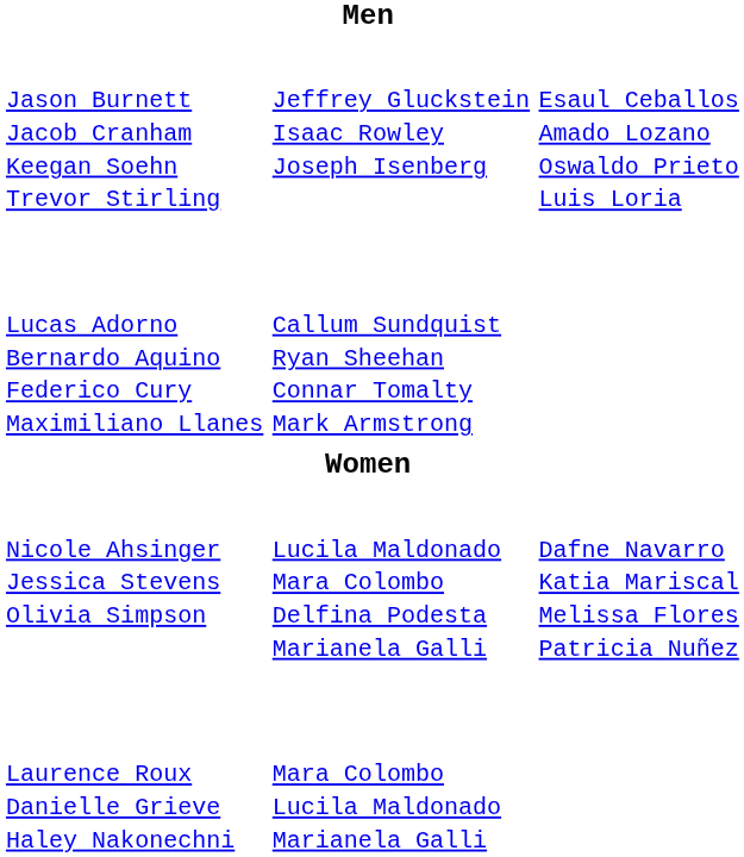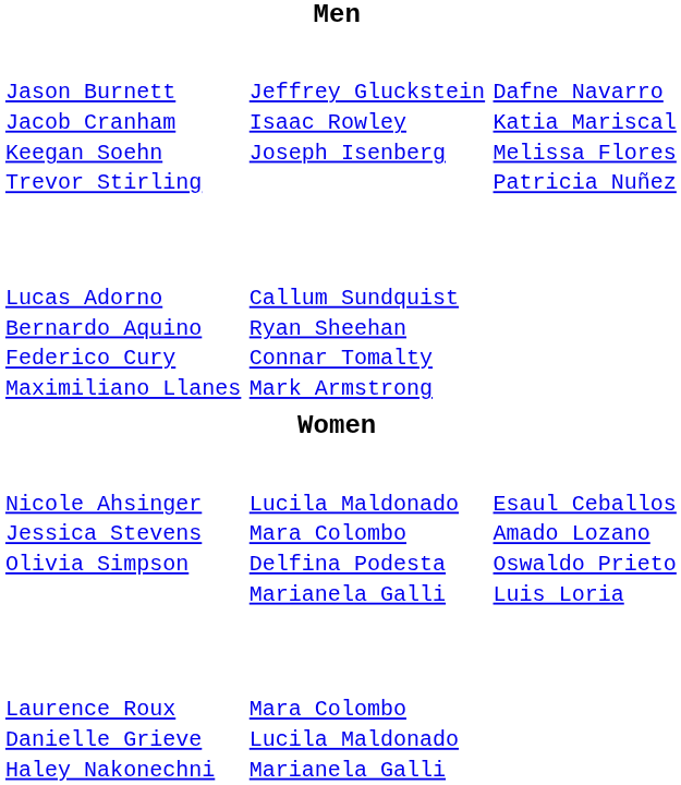 <table>
 <tr style="vertical-align:top;" style="background:#dfdfdf;">
 <td colspan="4" style="text-align:center;"><strong>Men</strong></td>
 </tr>
 <tr style="vertical-align:top;">
 <th scope=row style="text-align:left"></th>
 <td></td>
 <td></td>
 <td></td>
 </tr>
 <tr style="vertical-align:top;">
 <th scope=row style="text-align:left"></th>
 <td><br><small><a href='#'>Jason Burnett</a><br><a href='#'>Jacob Cranham</a><br><a href='#'>Keegan Soehn</a><br><a href='#'>Trevor Stirling</a></small></td>
 <td><br><small><a href='#'>Jeffrey Gluckstein</a><br><a href='#'>Isaac Rowley</a><br><a href='#'>Joseph Isenberg</a></small></td>
-<td><br><small><a href='#'>Esaul Ceballos</a><br><a href='#'>Amado Lozano</a><br><a href='#'>Oswaldo Prieto</a><br><a href='#'>Luis Loria</a></small></td>
+<td><br><small><a href='#'>Dafne Navarro</a><br><a href='#'>Katia Mariscal</a><br><a href='#'>Melissa Flores</a><br><a href='#'>Patricia Nuñez</a></small></td>
 </tr>
 <tr style="vertical-align:top;">
 <th scope=row style="text-align:left"></th>
 <td><br></td>
 <td><br></td>
 <td><br></td>
 </tr>
 <tr style="vertical-align:top;">
 <th scope=row style="text-align:left"></th>
 <td></td>
 <td></td>
 <td></td>
 </tr>
 <tr style="vertical-align:top;">
 <th scope=row style="text-align:left"></th>
 <td><br><small><a href='#'>Lucas Adorno</a><br><a href='#'>Bernardo Aquino</a><br><a href='#'>Federico Cury</a><br><a href='#'>Maximiliano Llanes</a></small></td>
 <td><br><small><a href='#'>Callum Sundquist</a><br><a href='#'>Ryan Sheehan</a><br><a href='#'>Connar Tomalty</a><br><a href='#'>Mark Armstrong</a></small></td>
 <td></td>
 </tr>
 <tr style="vertical-align:top;" style="background:#dfdfdf;">
 <td colspan="4" style="text-align:center;"><strong>Women</strong></td>
 </tr>
 <tr style="vertical-align:top;">
 <th scope=row style="text-align:left"></th>
 <td></td>
 <td></td>
 <td></td>
 </tr>
 <tr style="vertical-align:top;">
 <th scope=row style="text-align:left"></th>
 <td><br><small><a href='#'>Nicole Ahsinger</a><br><a href='#'>Jessica Stevens</a><br><a href='#'>Olivia Simpson</a></small></td>
 <td><br><small><a href='#'>Lucila Maldonado</a><br><a href='#'>Mara Colombo</a><br><a href='#'>Delfina Podesta</a><br><a href='#'>Marianela Galli</a></small></td>
-<td><br><small><a href='#'>Dafne Navarro</a><br><a href='#'>Katia Mariscal</a><br><a href='#'>Melissa Flores</a><br><a href='#'>Patricia Nuñez</a></small></td>
+<td><br><small><a href='#'>Esaul Ceballos</a><br><a href='#'>Amado Lozano</a><br><a href='#'>Oswaldo Prieto</a><br><a href='#'>Luis Loria</a></small></td>
 </tr>
 <tr style="vertical-align:top;">
 <th scope=row style="text-align:left"></th>
 <td><br></td>
 <td><br></td>
 <td><br></td>
 </tr>
 <tr style="vertical-align:top;">
 <th scope=row style="text-align:left"></th>
 <td></td>
 <td></td>
 <td></td>
 </tr>
 <tr style="vertical-align:top;">
 <th scope=row style="text-align:left"></th>
 <td><br><small><a href='#'>Laurence Roux</a><br><a href='#'>Danielle Grieve</a><br><a href='#'>Haley Nakonechni</a></small></td>
 <td><br><small><a href='#'>Mara Colombo</a><br><a href='#'>Lucila Maldonado</a><br><a href='#'>Marianela Galli</a></small></td>
 <td></td>
 </tr>
 </table>
